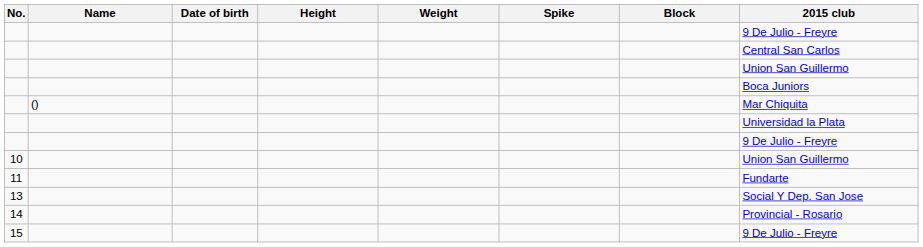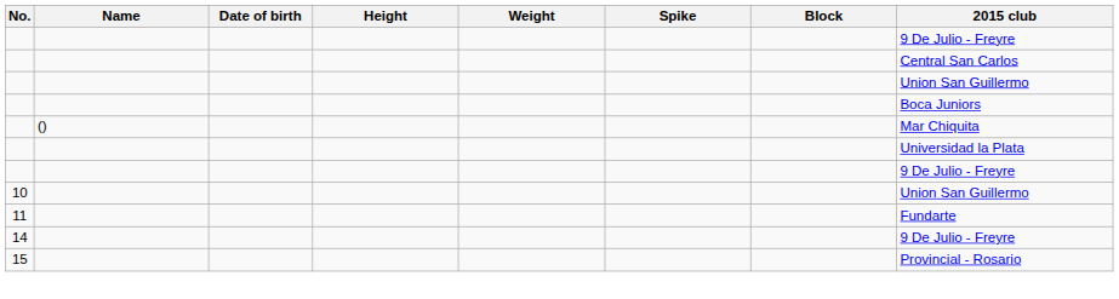 <table class="wikitable sortable" style="text-align:center;">
 <tr>
 <th>No.</th>
 <th style="width:12em">Name</th>
 <th style="width:7em">Date of birth</th>
 <th style="width:10em">Height</th>
 <th style="width:10em">Weight</th>
 <th style="width:10em">Spike</th>
 <th style="width:10em">Block</th>
 <th style="width:15em">2015 club</th>
 </tr>
 <tr>
 <td></td>
 <td align=left></td>
 <td align=right></td>
 <td></td>
 <td></td>
 <td></td>
 <td></td>
 <td align=left> <a href='#'>9 De Julio - Freyre</a></td>
 </tr>
 <tr>
 <td></td>
 <td align=left></td>
 <td align=right></td>
 <td></td>
 <td></td>
 <td></td>
 <td></td>
 <td align=left> <a href='#'>Central San Carlos</a></td>
 </tr>
 <tr>
 <td></td>
 <td align=left></td>
 <td align=right></td>
 <td></td>
 <td></td>
 <td></td>
 <td></td>
 <td align=left> <a href='#'>Union San Guillermo</a></td>
 </tr>
 <tr>
 <td></td>
 <td align=left></td>
 <td align=right></td>
 <td></td>
 <td></td>
 <td></td>
 <td></td>
 <td align=left> <a href='#'>Boca Juniors</a></td>
 </tr>
 <tr>
 <td></td>
 <td align=left> ()</td>
 <td align=right></td>
 <td></td>
 <td></td>
 <td></td>
 <td></td>
 <td align=left> <a href='#'>Mar Chiquita</a></td>
 </tr>
 <tr>
 <td></td>
 <td align=left></td>
 <td align=right></td>
 <td></td>
 <td></td>
 <td></td>
 <td></td>
 <td align=left> <a href='#'>Universidad la Plata</a></td>
 </tr>
 <tr>
 <td></td>
 <td align=left></td>
 <td align=right></td>
 <td></td>
 <td></td>
 <td></td>
 <td></td>
 <td align=left> <a href='#'>9 De Julio - Freyre</a></td>
 </tr>
 <tr>
 <td>10</td>
 <td align=left></td>
 <td align=right></td>
 <td></td>
 <td></td>
 <td></td>
 <td></td>
 <td align=left> <a href='#'>Union San Guillermo</a></td>
 </tr>
 <tr>
 <td>11</td>
 <td align=left></td>
 <td align=right></td>
 <td></td>
 <td></td>
 <td></td>
 <td></td>
 <td align=left> <a href='#'>Fundarte</a></td>
 </tr>
 <tr>
-<td>13</td>
-<td align=left></td>
-<td align=right></td>
-<td></td>
-<td></td>
-<td></td>
-<td></td>
-<td align=left> <a href='#'>Social Y Dep. San Jose</a></td>
-</tr>
-<tr>
 <td>14</td>
 <td align=left></td>
 <td align=right></td>
 <td></td>
 <td></td>
 <td></td>
 <td></td>
-<td align=left> <a href='#'>Provincial - Rosario</a></td>
+<td align=left> <a href='#'>9 De Julio - Freyre</a></td>
 </tr>
 <tr>
 <td>15</td>
 <td align=left></td>
 <td align=right></td>
 <td></td>
 <td></td>
 <td></td>
 <td></td>
-<td align=left> <a href='#'>9 De Julio - Freyre</a></td>
+<td align=left> <a href='#'>Provincial - Rosario</a></td>
 </tr>
 </table>
